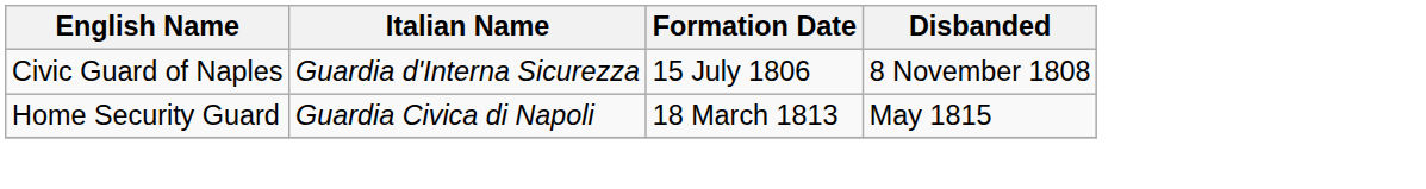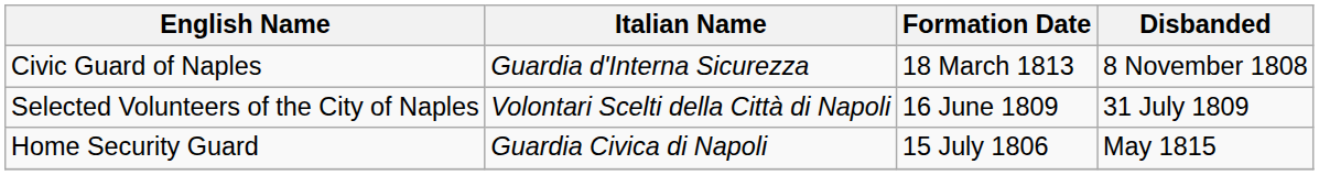 <table class="wikitable sortable">
 <tr>
 <th>English Name</th>
 <th>Italian Name</th>
 <th>Formation Date</th>
 <th>Disbanded</th>
 </tr>
 <tr>
 <td>Civic Guard of Naples</td>
 <td><em>Guardia d'Interna Sicurezza</em></td>
-<td>15 July 1806</td>
+<td>18 March 1813</td>
 <td>8 November 1808</td>
+</tr>
+<tr>
+<td>Selected Volunteers of the City of Naples</td>
+<td><em>Volontari Scelti della Città di Napoli</em></td>
+<td>16 June 1809</td>
+<td>31 July 1809</td>
 </tr>
 <tr>
 <td>Home Security Guard</td>
 <td><em>Guardia Civica di Napoli</em></td>
-<td>18 March 1813</td>
+<td>15 July 1806</td>
 <td>May 1815</td>
 </tr>
 <tr>
 </tr>
 </table>
